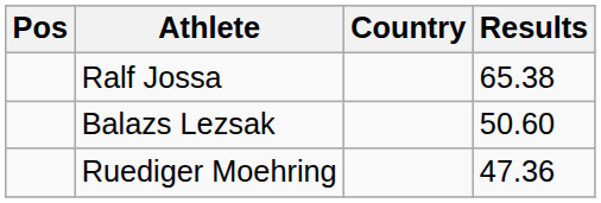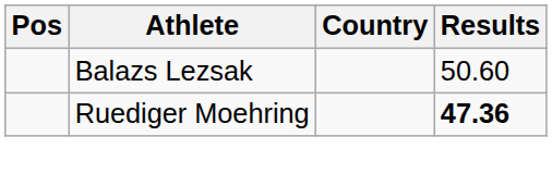 <table class="wikitable wikble">
 <tr>
 <th>Pos</th>
 <th>Athlete</th>
 <th>Country</th>
 <th>Results</th>
-</tr>
-<tr>
-<td align="center"></td>
-<td>Ralf Jossa</td>
-<td></td>
-<td>65.38</td>
 </tr>
 <tr>
 <td align="center"></td>
 <td>Balazs Lezsak</td>
 <td></td>
 <td>50.60</td>
 </tr>
 <tr>
 <td align="center"></td>
 <td>Ruediger Moehring</td>
 <td></td>
-<td>47.36</td>
+<td><strong>47.36</strong></td>
 </tr>
 </table>
